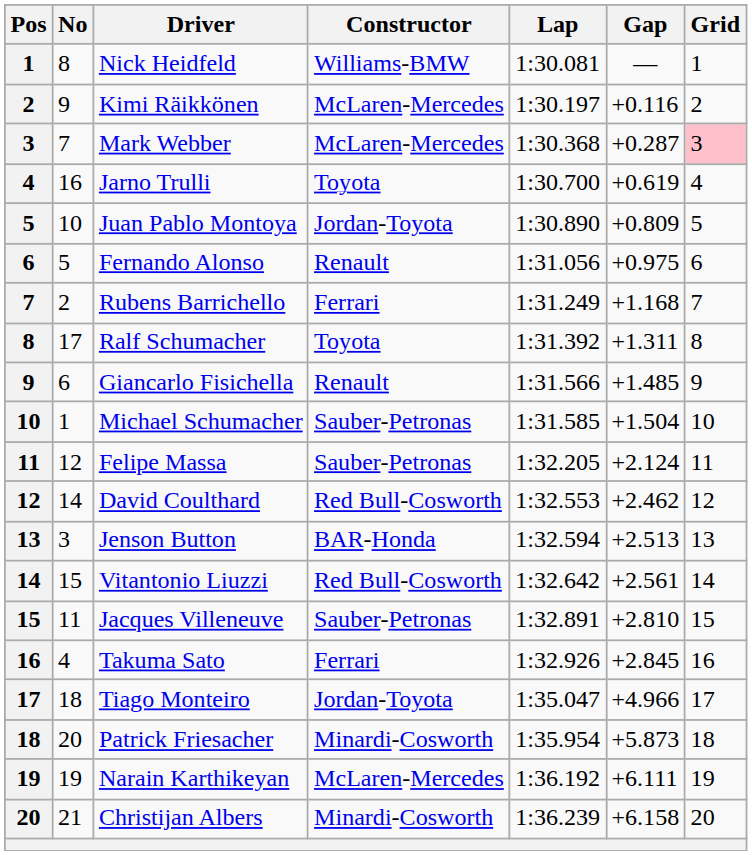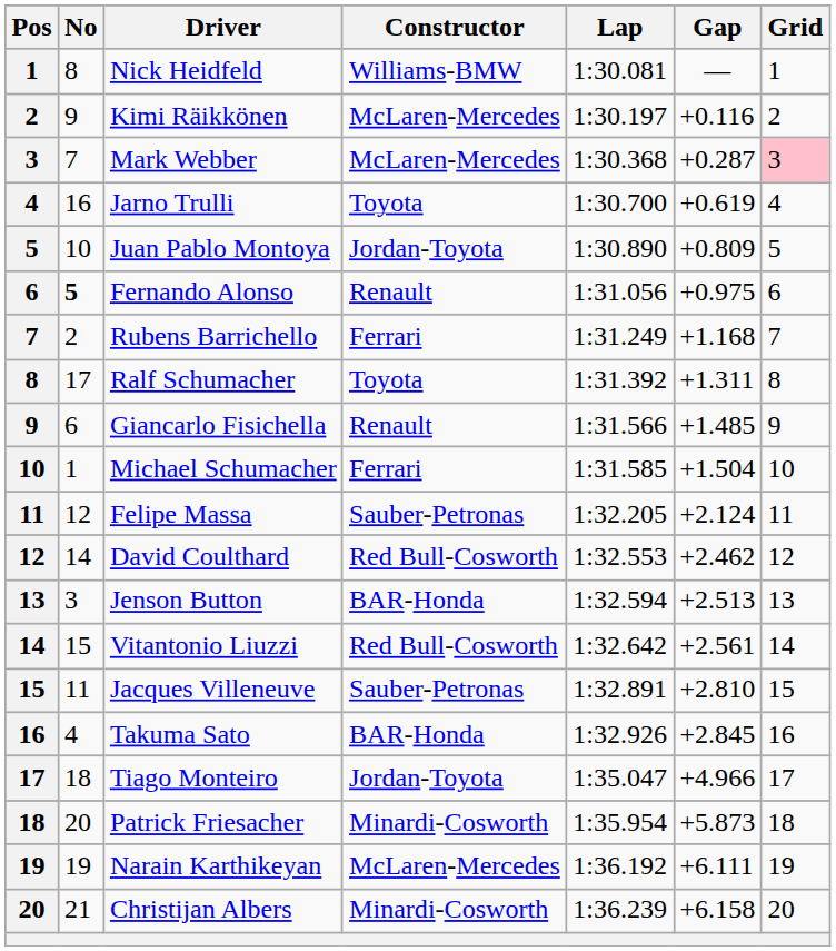 <table class="wikitable sortable" style="font-size: 85%;">
 <tr>
 <th>Pos</th>
 <th>No</th>
 <th>Driver</th>
 <th>Constructor</th>
 <th>Lap</th>
 <th>Gap</th>
 <th>Grid</th>
 </tr>
 <tr>
 <th>1</th>
 <td>8</td>
 <td> <a href='#'>Nick Heidfeld</a></td>
 <td><a href='#'>Williams</a>-<a href='#'>BMW</a></td>
 <td>1:30.081</td>
 <td align="center">—</td>
 <td>1</td>
 </tr>
 <tr>
 <th>2</th>
 <td>9</td>
 <td> <a href='#'>Kimi Räikkönen</a></td>
 <td><a href='#'>McLaren</a>-<a href='#'>Mercedes</a></td>
 <td>1:30.197</td>
 <td>+0.116</td>
 <td>2</td>
 </tr>
 <tr>
 <th>3</th>
 <td>7</td>
 <td> <a href='#'>Mark Webber</a></td>
 <td><a href='#'>McLaren</a>-<a href='#'>Mercedes</a></td>
 <td>1:30.368</td>
 <td>+0.287</td>
 <td style="background: pink;">3</td>
 </tr>
 <tr>
 <th>4</th>
 <td>16</td>
 <td> <a href='#'>Jarno Trulli</a></td>
 <td><a href='#'>Toyota</a></td>
 <td>1:30.700</td>
 <td>+0.619</td>
 <td>4</td>
 </tr>
 <tr>
 <th>5</th>
 <td>10</td>
 <td> <a href='#'>Juan Pablo Montoya</a></td>
 <td><a href='#'>Jordan</a>-<a href='#'>Toyota</a></td>
 <td>1:30.890</td>
 <td>+0.809</td>
 <td>5</td>
 </tr>
 <tr>
 <th>6</th>
-<td>5</td>
+<td><strong>5</strong></td>
 <td> <a href='#'>Fernando Alonso</a></td>
 <td><a href='#'>Renault</a></td>
 <td>1:31.056</td>
 <td>+0.975</td>
 <td>6</td>
 </tr>
 <tr>
 <th>7</th>
 <td>2</td>
 <td> <a href='#'>Rubens Barrichello</a></td>
 <td><a href='#'>Ferrari</a></td>
 <td>1:31.249</td>
 <td>+1.168</td>
 <td>7</td>
 </tr>
 <tr>
 <th>8</th>
 <td>17</td>
 <td> <a href='#'>Ralf Schumacher</a></td>
 <td><a href='#'>Toyota</a></td>
 <td>1:31.392</td>
 <td>+1.311</td>
 <td>8</td>
 </tr>
 <tr>
 <th>9</th>
 <td>6</td>
 <td> <a href='#'>Giancarlo Fisichella</a></td>
 <td><a href='#'>Renault</a></td>
 <td>1:31.566</td>
 <td>+1.485</td>
 <td>9</td>
 </tr>
 <tr>
 <th>10</th>
 <td>1</td>
 <td> <a href='#'>Michael Schumacher</a></td>
-<td><a href='#'>Sauber</a>-<a href='#'>Petronas</a></td>
+<td><a href='#'>Ferrari</a></td>
 <td>1:31.585</td>
 <td>+1.504</td>
 <td>10</td>
 </tr>
 <tr>
 <th>11</th>
 <td>12</td>
 <td> <a href='#'>Felipe Massa</a></td>
 <td><a href='#'>Sauber</a>-<a href='#'>Petronas</a></td>
 <td>1:32.205</td>
 <td>+2.124</td>
 <td>11</td>
 </tr>
 <tr>
 <th>12</th>
 <td>14</td>
 <td> <a href='#'>David Coulthard</a></td>
 <td><a href='#'>Red Bull</a>-<a href='#'>Cosworth</a></td>
 <td>1:32.553</td>
 <td>+2.462</td>
 <td>12</td>
 </tr>
 <tr>
 <th>13</th>
 <td>3</td>
 <td> <a href='#'>Jenson Button</a></td>
 <td><a href='#'>BAR</a>-<a href='#'>Honda</a></td>
 <td>1:32.594</td>
 <td>+2.513</td>
 <td>13</td>
 </tr>
 <tr>
 <th>14</th>
 <td>15</td>
 <td> <a href='#'>Vitantonio Liuzzi</a></td>
 <td><a href='#'>Red Bull</a>-<a href='#'>Cosworth</a></td>
 <td>1:32.642</td>
 <td>+2.561</td>
 <td>14</td>
 </tr>
 <tr>
 <th>15</th>
 <td>11</td>
 <td> <a href='#'>Jacques Villeneuve</a></td>
 <td><a href='#'>Sauber</a>-<a href='#'>Petronas</a></td>
 <td>1:32.891</td>
 <td>+2.810</td>
 <td>15</td>
 </tr>
 <tr>
 <th>16</th>
 <td>4</td>
 <td> <a href='#'>Takuma Sato</a></td>
-<td><a href='#'>Ferrari</a></td>
+<td><a href='#'>BAR</a>-<a href='#'>Honda</a></td>
 <td>1:32.926</td>
 <td>+2.845</td>
 <td>16</td>
 </tr>
 <tr>
 <th>17</th>
 <td>18</td>
 <td> <a href='#'>Tiago Monteiro</a></td>
 <td><a href='#'>Jordan</a>-<a href='#'>Toyota</a></td>
 <td>1:35.047</td>
 <td>+4.966</td>
 <td>17</td>
 </tr>
 <tr>
 <th>18</th>
 <td>20</td>
 <td> <a href='#'>Patrick Friesacher</a></td>
 <td><a href='#'>Minardi</a>-<a href='#'>Cosworth</a></td>
 <td>1:35.954</td>
 <td>+5.873</td>
 <td>18</td>
 </tr>
 <tr>
 <th>19</th>
 <td>19</td>
 <td> <a href='#'>Narain Karthikeyan</a></td>
 <td><a href='#'>McLaren</a>-<a href='#'>Mercedes</a></td>
 <td>1:36.192</td>
 <td>+6.111</td>
 <td>19</td>
 </tr>
 <tr>
 <th>20</th>
 <td>21</td>
 <td> <a href='#'>Christijan Albers</a></td>
 <td><a href='#'>Minardi</a>-<a href='#'>Cosworth</a></td>
 <td>1:36.239</td>
 <td>+6.158</td>
 <td>20</td>
 </tr>
 <tr>
 <th colspan="7"></th>
 </tr>
 </table>
